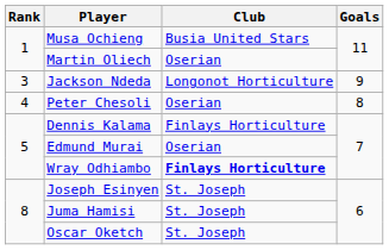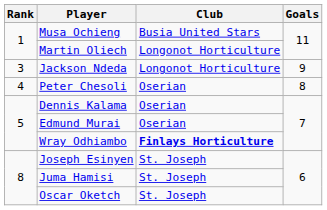 <table class="wikitable">
 <tr>
 <th>Rank</th>
 <th>Player</th>
 <th>Club</th>
 <th>Goals</th>
 </tr>
 <tr>
 <td rowspan="2" style="text-align:center;">1</td>
 <td> <a href='#'>Musa Ochieng</a></td>
 <td><a href='#'>Busia United Stars</a></td>
 <td rowspan="2" style="text-align:center;">11</td>
 </tr>
 <tr>
 <td> <a href='#'>Martin Oliech</a></td>
-<td><a href='#'>Oserian</a></td>
+<td><a href='#'>Longonot Horticulture</a></td>
 </tr>
 <tr>
 <td style="text-align:center;">3</td>
 <td> <a href='#'>Jackson Ndeda</a></td>
 <td><a href='#'>Longonot Horticulture</a></td>
 <td style="text-align:center;">9</td>
 </tr>
 <tr>
 <td style="text-align:center;">4</td>
 <td> <a href='#'>Peter Chesoli</a></td>
 <td><a href='#'>Oserian</a></td>
 <td style="text-align:center;">8</td>
 </tr>
 <tr>
 <td rowspan="3" style="text-align:center;">5</td>
 <td> <a href='#'>Dennis Kalama</a></td>
-<td><a href='#'>Finlays Horticulture</a></td>
+<td><a href='#'>Oserian</a></td>
 <td rowspan="3" style="text-align:center;">7</td>
 </tr>
 <tr>
 <td> <a href='#'>Edmund Murai</a></td>
 <td><a href='#'>Oserian</a></td>
 </tr>
 <tr>
 <td> <a href='#'>Wray Odhiambo</a></td>
 <td><strong><a href='#'>Finlays Horticulture</a></strong></td>
 </tr>
 <tr>
 <td rowspan="3" style="text-align:center;">8</td>
 <td> <a href='#'>Joseph Esinyen</a></td>
 <td><a href='#'>St. Joseph</a></td>
 <td rowspan="3" style="text-align:center;">6</td>
 </tr>
 <tr>
 <td> <a href='#'>Juma Hamisi</a></td>
 <td><a href='#'>St. Joseph</a></td>
 </tr>
 <tr>
 <td> <a href='#'>Oscar Oketch</a></td>
 <td><a href='#'>St. Joseph</a></td>
 </tr>
 </table>
